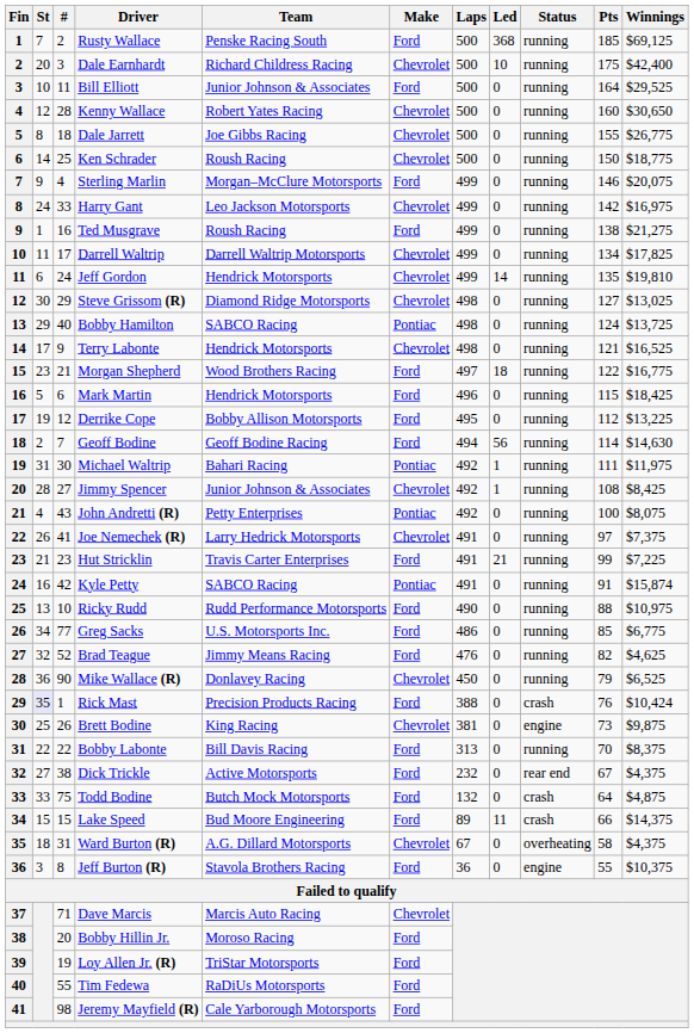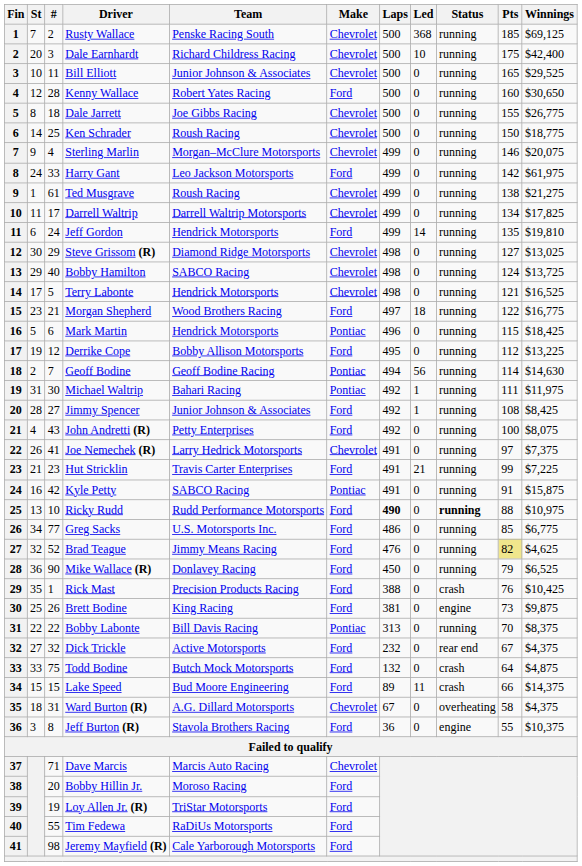 <table class="wikitable" style="font-size:95%">
 <tr>
 <th>Fin</th>
 <th>St</th>
 <th>#</th>
 <th>Driver</th>
 <th>Team</th>
 <th>Make</th>
 <th>Laps</th>
 <th>Led</th>
 <th>Status</th>
 <th>Pts</th>
 <th>Winnings</th>
 </tr>
 <tr>
 <th>1</th>
 <td>7</td>
 <td>2</td>
 <td><a href='#'>Rusty Wallace</a></td>
 <td><a href='#'>Penske Racing South</a></td>
-<td><a href='#'>Ford</a></td>
+<td><a href='#'>Chevrolet</a></td>
 <td>500</td>
 <td>368</td>
 <td>running</td>
 <td>185</td>
 <td>$69,125</td>
 </tr>
 <tr>
 <th>2</th>
 <td>20</td>
 <td>3</td>
 <td><a href='#'>Dale Earnhardt</a></td>
 <td><a href='#'>Richard Childress Racing</a></td>
 <td><a href='#'>Chevrolet</a></td>
 <td>500</td>
 <td>10</td>
 <td>running</td>
 <td>175</td>
 <td>$42,400</td>
 </tr>
 <tr>
 <th>3</th>
 <td>10</td>
 <td>11</td>
 <td><a href='#'>Bill Elliott</a></td>
 <td><a href='#'>Junior Johnson & Associates</a></td>
-<td><a href='#'>Ford</a></td>
+<td><a href='#'>Chevrolet</a></td>
 <td>500</td>
 <td>0</td>
 <td>running</td>
-<td>164</td>
+<td>165</td>
 <td>$29,525</td>
 </tr>
 <tr>
 <th>4</th>
 <td>12</td>
 <td>28</td>
 <td><a href='#'>Kenny Wallace</a></td>
 <td><a href='#'>Robert Yates Racing</a></td>
-<td><a href='#'>Chevrolet</a></td>
+<td><a href='#'>Ford</a></td>
 <td>500</td>
 <td>0</td>
 <td>running</td>
 <td>160</td>
 <td>$30,650</td>
 </tr>
 <tr>
 <th>5</th>
 <td>8</td>
 <td>18</td>
 <td><a href='#'>Dale Jarrett</a></td>
 <td><a href='#'>Joe Gibbs Racing</a></td>
 <td><a href='#'>Chevrolet</a></td>
 <td>500</td>
 <td>0</td>
 <td>running</td>
 <td>155</td>
 <td>$26,775</td>
 </tr>
 <tr>
 <th>6</th>
 <td>14</td>
 <td>25</td>
 <td><a href='#'>Ken Schrader</a></td>
 <td><a href='#'>Roush Racing</a></td>
 <td><a href='#'>Chevrolet</a></td>
 <td>500</td>
 <td>0</td>
 <td>running</td>
 <td>150</td>
 <td>$18,775</td>
 </tr>
 <tr>
 <th>7</th>
 <td>9</td>
 <td>4</td>
 <td><a href='#'>Sterling Marlin</a></td>
 <td><a href='#'>Morgan–McClure Motorsports</a></td>
-<td><a href='#'>Ford</a></td>
+<td><a href='#'>Chevrolet</a></td>
 <td>499</td>
 <td>0</td>
 <td>running</td>
 <td>146</td>
 <td>$20,075</td>
 </tr>
 <tr>
 <th>8</th>
 <td>24</td>
 <td>33</td>
 <td><a href='#'>Harry Gant</a></td>
 <td><a href='#'>Leo Jackson Motorsports</a></td>
-<td><a href='#'>Chevrolet</a></td>
+<td><a href='#'>Ford</a></td>
 <td>499</td>
 <td>0</td>
 <td>running</td>
 <td>142</td>
-<td>$16,975</td>
+<td>$61,975</td>
 </tr>
 <tr>
 <th>9</th>
 <td>1</td>
-<td>16</td>
+<td>61</td>
 <td><a href='#'>Ted Musgrave</a></td>
 <td><a href='#'>Roush Racing</a></td>
-<td><a href='#'>Ford</a></td>
+<td><a href='#'>Chevrolet</a></td>
 <td>499</td>
 <td>0</td>
 <td>running</td>
 <td>138</td>
 <td>$21,275</td>
 </tr>
 <tr>
 <th>10</th>
 <td>11</td>
 <td>17</td>
 <td><a href='#'>Darrell Waltrip</a></td>
 <td><a href='#'>Darrell Waltrip Motorsports</a></td>
 <td><a href='#'>Chevrolet</a></td>
 <td>499</td>
 <td>0</td>
 <td>running</td>
 <td>134</td>
 <td>$17,825</td>
 </tr>
 <tr>
 <th>11</th>
 <td>6</td>
 <td>24</td>
 <td><a href='#'>Jeff Gordon</a></td>
 <td><a href='#'>Hendrick Motorsports</a></td>
-<td><a href='#'>Chevrolet</a></td>
+<td><a href='#'>Ford</a></td>
 <td>499</td>
 <td>14</td>
 <td>running</td>
 <td>135</td>
 <td>$19,810</td>
 </tr>
 <tr>
 <th>12</th>
 <td>30</td>
 <td>29</td>
 <td><a href='#'>Steve Grissom</a> <strong>(R)</strong></td>
 <td><a href='#'>Diamond Ridge Motorsports</a></td>
 <td><a href='#'>Chevrolet</a></td>
 <td>498</td>
 <td>0</td>
 <td>running</td>
 <td>127</td>
 <td>$13,025</td>
 </tr>
 <tr>
 <th>13</th>
 <td>29</td>
 <td>40</td>
 <td><a href='#'>Bobby Hamilton</a></td>
 <td><a href='#'>SABCO Racing</a></td>
-<td><a href='#'>Pontiac</a></td>
+<td><a href='#'>Chevrolet</a></td>
 <td>498</td>
 <td>0</td>
 <td>running</td>
 <td>124</td>
 <td>$13,725</td>
 </tr>
 <tr>
 <th>14</th>
 <td>17</td>
-<td>9</td>
+<td>5</td>
 <td><a href='#'>Terry Labonte</a></td>
 <td><a href='#'>Hendrick Motorsports</a></td>
 <td><a href='#'>Chevrolet</a></td>
 <td>498</td>
 <td>0</td>
 <td>running</td>
 <td>121</td>
 <td>$16,525</td>
 </tr>
 <tr>
 <th>15</th>
 <td>23</td>
 <td>21</td>
 <td><a href='#'>Morgan Shepherd</a></td>
 <td><a href='#'>Wood Brothers Racing</a></td>
 <td><a href='#'>Ford</a></td>
 <td>497</td>
 <td>18</td>
 <td>running</td>
 <td>122</td>
 <td>$16,775</td>
 </tr>
 <tr>
 <th>16</th>
 <td>5</td>
 <td>6</td>
 <td><a href='#'>Mark Martin</a></td>
 <td><a href='#'>Hendrick Motorsports</a></td>
-<td><a href='#'>Ford</a></td>
+<td><a href='#'>Pontiac</a></td>
 <td>496</td>
 <td>0</td>
 <td>running</td>
 <td>115</td>
 <td>$18,425</td>
 </tr>
 <tr>
 <th>17</th>
 <td>19</td>
 <td>12</td>
 <td><a href='#'>Derrike Cope</a></td>
 <td><a href='#'>Bobby Allison Motorsports</a></td>
 <td><a href='#'>Ford</a></td>
 <td>495</td>
 <td>0</td>
 <td>running</td>
 <td>112</td>
 <td>$13,225</td>
 </tr>
 <tr>
 <th>18</th>
 <td>2</td>
 <td>7</td>
 <td><a href='#'>Geoff Bodine</a></td>
 <td><a href='#'>Geoff Bodine Racing</a></td>
-<td><a href='#'>Ford</a></td>
+<td><a href='#'>Pontiac</a></td>
 <td>494</td>
 <td>56</td>
 <td>running</td>
 <td>114</td>
 <td>$14,630</td>
 </tr>
 <tr>
 <th>19</th>
 <td>31</td>
 <td>30</td>
 <td><a href='#'>Michael Waltrip</a></td>
 <td><a href='#'>Bahari Racing</a></td>
 <td><a href='#'>Pontiac</a></td>
 <td>492</td>
 <td>1</td>
 <td>running</td>
 <td>111</td>
 <td>$11,975</td>
 </tr>
 <tr>
 <th>20</th>
 <td>28</td>
 <td>27</td>
 <td><a href='#'>Jimmy Spencer</a></td>
 <td><a href='#'>Junior Johnson & Associates</a></td>
-<td><a href='#'>Chevrolet</a></td>
+<td><a href='#'>Ford</a></td>
 <td>492</td>
 <td>1</td>
 <td>running</td>
 <td>108</td>
 <td>$8,425</td>
 </tr>
 <tr>
 <th>21</th>
 <td>4</td>
 <td>43</td>
 <td><a href='#'>John Andretti</a> <strong>(R)</strong></td>
 <td><a href='#'>Petty Enterprises</a></td>
-<td><a href='#'>Pontiac</a></td>
+<td><a href='#'>Ford</a></td>
 <td>492</td>
 <td>0</td>
 <td>running</td>
 <td>100</td>
 <td>$8,075</td>
 </tr>
 <tr>
 <th>22</th>
 <td>26</td>
 <td>41</td>
 <td><a href='#'>Joe Nemechek</a> <strong>(R)</strong></td>
 <td><a href='#'>Larry Hedrick Motorsports</a></td>
 <td><a href='#'>Chevrolet</a></td>
 <td>491</td>
 <td>0</td>
 <td>running</td>
 <td>97</td>
 <td>$7,375</td>
 </tr>
 <tr>
 <th>23</th>
 <td>21</td>
 <td>23</td>
 <td><a href='#'>Hut Stricklin</a></td>
 <td><a href='#'>Travis Carter Enterprises</a></td>
 <td><a href='#'>Ford</a></td>
 <td>491</td>
 <td>21</td>
 <td>running</td>
 <td>99</td>
 <td>$7,225</td>
 </tr>
 <tr>
 <th>24</th>
 <td>16</td>
 <td>42</td>
 <td><a href='#'>Kyle Petty</a></td>
 <td><a href='#'>SABCO Racing</a></td>
 <td><a href='#'>Pontiac</a></td>
 <td>491</td>
 <td>0</td>
 <td>running</td>
 <td>91</td>
-<td>$15,874</td>
+<td>$15,875</td>
 </tr>
 <tr>
 <th>25</th>
 <td>13</td>
 <td>10</td>
 <td><a href='#'>Ricky Rudd</a></td>
 <td><a href='#'>Rudd Performance Motorsports</a></td>
 <td><a href='#'>Ford</a></td>
-<td>490</td>
+<td><strong>490</strong></td>
 <td>0</td>
-<td>running</td>
+<td><strong>running</strong></td>
 <td>88</td>
 <td>$10,975</td>
 </tr>
 <tr>
 <th>26</th>
 <td>34</td>
 <td>77</td>
 <td><a href='#'>Greg Sacks</a></td>
 <td><a href='#'>U.S. Motorsports Inc.</a></td>
 <td><a href='#'>Ford</a></td>
 <td>486</td>
 <td>0</td>
 <td>running</td>
 <td>85</td>
 <td>$6,775</td>
 </tr>
 <tr>
 <th>27</th>
 <td>32</td>
 <td>52</td>
 <td><a href='#'>Brad Teague</a></td>
 <td><a href='#'>Jimmy Means Racing</a></td>
 <td><a href='#'>Ford</a></td>
 <td>476</td>
 <td>0</td>
 <td>running</td>
-<td>82</td>
+<td style="background: khaki;">82</td>
 <td>$4,625</td>
 </tr>
 <tr>
 <th>28</th>
 <td>36</td>
 <td>90</td>
 <td><a href='#'>Mike Wallace</a> <strong>(R)</strong></td>
 <td><a href='#'>Donlavey Racing</a></td>
-<td><a href='#'>Chevrolet</a></td>
+<td><a href='#'>Ford</a></td>
 <td>450</td>
 <td>0</td>
 <td>running</td>
 <td>79</td>
 <td>$6,525</td>
 </tr>
 <tr>
 <th>29</th>
-<td style="background: lavender;">35</td>
+<td>35</td>
 <td>1</td>
 <td><a href='#'>Rick Mast</a></td>
 <td><a href='#'>Precision Products Racing</a></td>
 <td><a href='#'>Ford</a></td>
 <td>388</td>
 <td>0</td>
 <td>crash</td>
 <td>76</td>
-<td>$10,424</td>
+<td>$10,425</td>
 </tr>
 <tr>
 <th>30</th>
 <td>25</td>
 <td>26</td>
 <td><a href='#'>Brett Bodine</a></td>
 <td><a href='#'>King Racing</a></td>
-<td><a href='#'>Chevrolet</a></td>
+<td><a href='#'>Ford</a></td>
 <td>381</td>
 <td>0</td>
 <td>engine</td>
 <td>73</td>
 <td>$9,875</td>
 </tr>
 <tr>
 <th>31</th>
 <td>22</td>
 <td>22</td>
 <td><a href='#'>Bobby Labonte</a></td>
 <td><a href='#'>Bill Davis Racing</a></td>
-<td><a href='#'>Ford</a></td>
+<td><a href='#'>Pontiac</a></td>
 <td>313</td>
 <td>0</td>
 <td>running</td>
 <td>70</td>
 <td>$8,375</td>
 </tr>
 <tr>
 <th>32</th>
 <td>27</td>
-<td>38</td>
+<td>32</td>
 <td><a href='#'>Dick Trickle</a></td>
 <td><a href='#'>Active Motorsports</a></td>
 <td><a href='#'>Ford</a></td>
 <td>232</td>
 <td>0</td>
 <td>rear end</td>
 <td>67</td>
 <td>$4,375</td>
 </tr>
 <tr>
 <th>33</th>
 <td>33</td>
 <td>75</td>
 <td><a href='#'>Todd Bodine</a></td>
 <td><a href='#'>Butch Mock Motorsports</a></td>
 <td><a href='#'>Ford</a></td>
 <td>132</td>
 <td>0</td>
 <td>crash</td>
 <td>64</td>
 <td>$4,875</td>
 </tr>
 <tr>
 <th>34</th>
 <td>15</td>
 <td>15</td>
 <td><a href='#'>Lake Speed</a></td>
 <td><a href='#'>Bud Moore Engineering</a></td>
 <td><a href='#'>Ford</a></td>
 <td>89</td>
 <td>11</td>
 <td>crash</td>
 <td>66</td>
 <td>$14,375</td>
 </tr>
 <tr>
 <th>35</th>
 <td>18</td>
 <td>31</td>
 <td><a href='#'>Ward Burton</a> <strong>(R)</strong></td>
 <td><a href='#'>A.G. Dillard Motorsports</a></td>
 <td><a href='#'>Chevrolet</a></td>
 <td>67</td>
 <td>0</td>
 <td>overheating</td>
 <td>58</td>
 <td>$4,375</td>
 </tr>
 <tr>
 <th>36</th>
 <td>3</td>
 <td>8</td>
 <td><a href='#'>Jeff Burton</a> <strong>(R)</strong></td>
 <td><a href='#'>Stavola Brothers Racing</a></td>
 <td><a href='#'>Ford</a></td>
 <td>36</td>
 <td>0</td>
 <td>engine</td>
 <td>55</td>
 <td>$10,375</td>
 </tr>
 <tr>
 <th colspan="11">Failed to qualify</th>
 </tr>
 <tr>
 <th>37</th>
 <th rowspan="5"></th>
 <td>71</td>
 <td><a href='#'>Dave Marcis</a></td>
 <td><a href='#'>Marcis Auto Racing</a></td>
 <td><a href='#'>Chevrolet</a></td>
 <th colspan="5" rowspan="5"></th>
 </tr>
 <tr>
 <th>38</th>
 <td>20</td>
 <td><a href='#'>Bobby Hillin Jr.</a></td>
 <td><a href='#'>Moroso Racing</a></td>
 <td><a href='#'>Ford</a></td>
 </tr>
 <tr>
 <th>39</th>
 <td>19</td>
 <td><a href='#'>Loy Allen Jr.</a> <strong>(R)</strong></td>
 <td><a href='#'>TriStar Motorsports</a></td>
 <td><a href='#'>Ford</a></td>
 </tr>
 <tr>
 <th>40</th>
 <td>55</td>
 <td><a href='#'>Tim Fedewa</a></td>
 <td><a href='#'>RaDiUs Motorsports</a></td>
 <td><a href='#'>Ford</a></td>
 </tr>
 <tr>
 <th>41</th>
 <td>98</td>
 <td><a href='#'>Jeremy Mayfield</a> <strong>(R)</strong></td>
 <td><a href='#'>Cale Yarborough Motorsports</a></td>
 <td><a href='#'>Ford</a></td>
 </tr>
 <tr>
 <th colspan="11"></th>
 </tr>
 </table>
